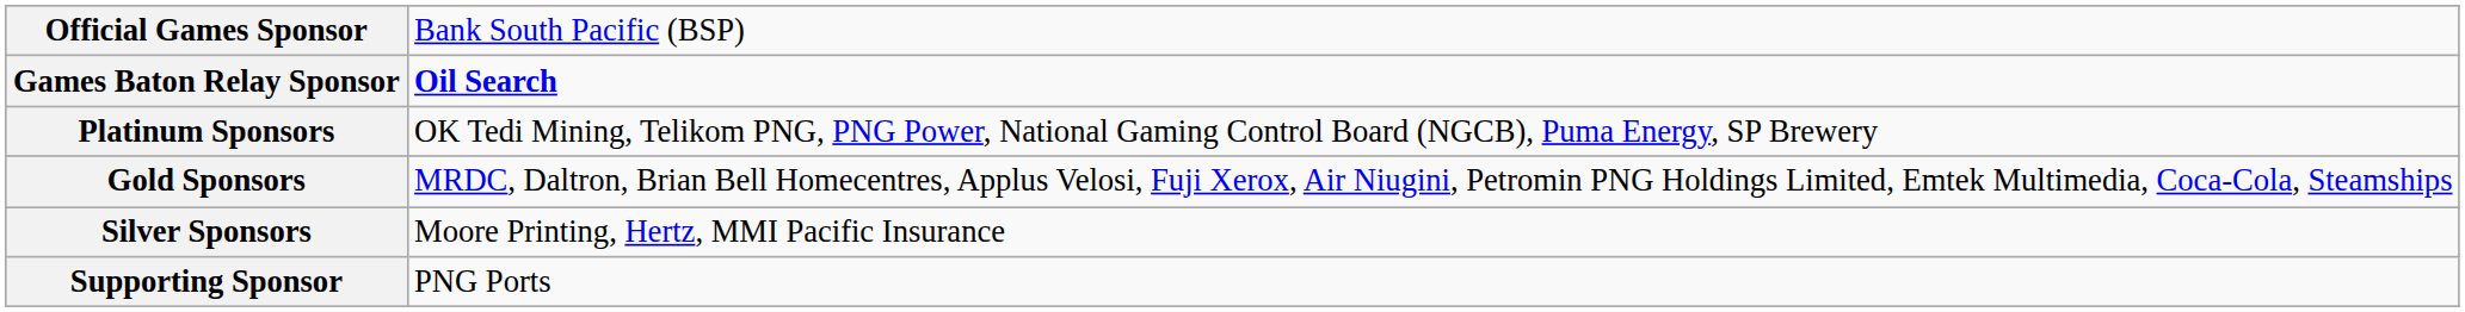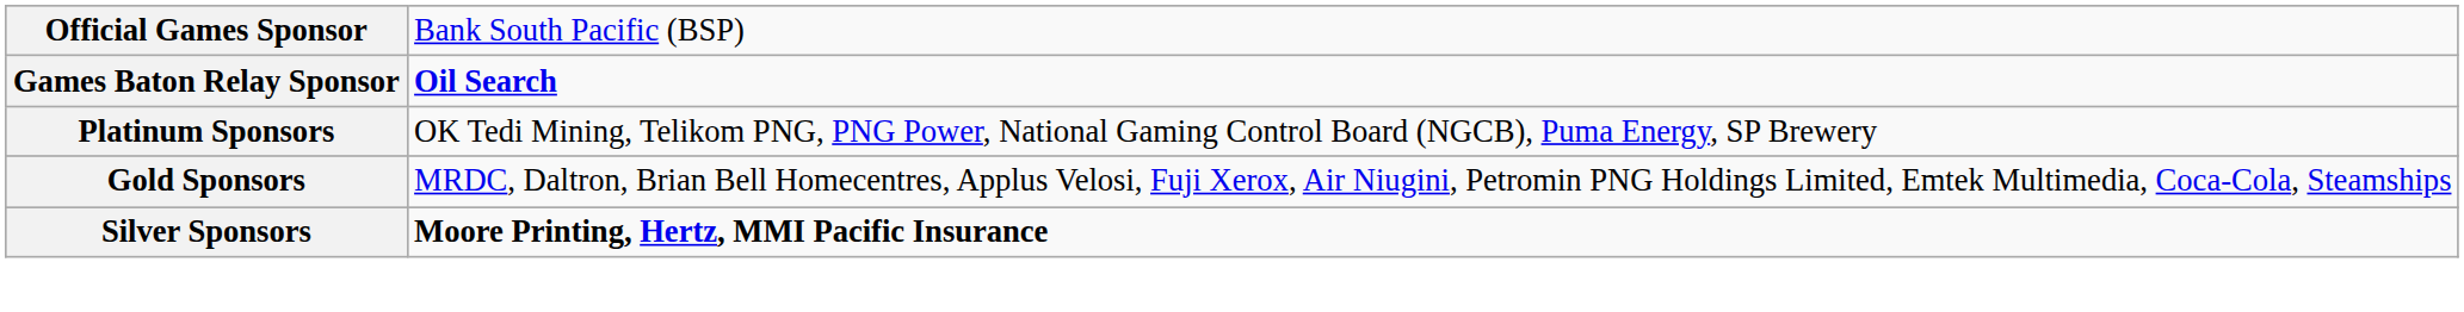 <table class="wikitable sortable">
 <tr>
 <th>Official Games Sponsor</th>
 <td><a href='#'>Bank South Pacific</a> (BSP)</td>
 </tr>
 <tr>
 <th>Games Baton Relay Sponsor</th>
 <td><strong><a href='#'>Oil Search</a></strong></td>
 </tr>
 <tr>
 <th>Platinum Sponsors</th>
 <td>OK Tedi Mining, Telikom PNG, <a href='#'>PNG Power</a>, National Gaming Control Board (NGCB), <a href='#'>Puma Energy</a>, SP Brewery</td>
 </tr>
 <tr>
 <th>Gold Sponsors</th>
 <td><a href='#'>MRDC</a>, Daltron, Brian Bell Homecentres, Applus Velosi, <a href='#'>Fuji Xerox</a>, <a href='#'>Air Niugini</a>, Petromin PNG Holdings Limited, Emtek Multimedia, <a href='#'>Coca-Cola</a>, <a href='#'>Steamships</a></td>
 </tr>
 <tr>
 <th>Silver Sponsors</th>
-<td>Moore Printing, <a href='#'>Hertz</a>, MMI Pacific Insurance</td>
-</tr>
-<tr>
-<th>Supporting Sponsor</th>
-<td>PNG Ports</td>
+<td><strong>Moore Printing, <a href='#'>Hertz</a>, MMI Pacific Insurance</strong></td>
 </tr>
 </table>
